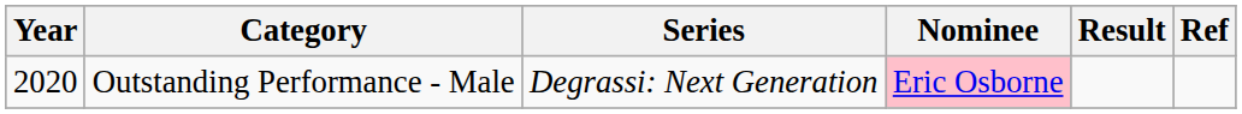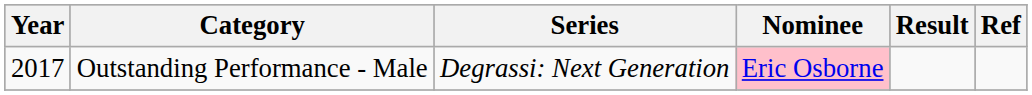 <table class="wikitable">
 <tr>
 <th>Year</th>
 <th>Category</th>
 <th>Series</th>
 <th>Nominee</th>
 <th>Result</th>
 <th>Ref</th>
 </tr>
 <tr>
-<td>2020</td>
+<td>2017</td>
 <td>Outstanding Performance - Male</td>
 <td><em>Degrassi: Next Generation</em></td>
 <td style="background: pink;"><a href='#'>Eric Osborne</a></td>
 <td></td>
 <td></td>
 </tr>
 </table>
